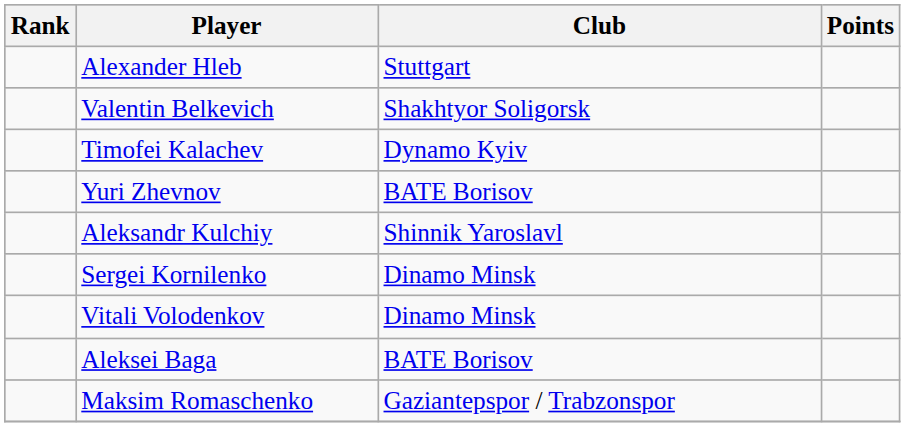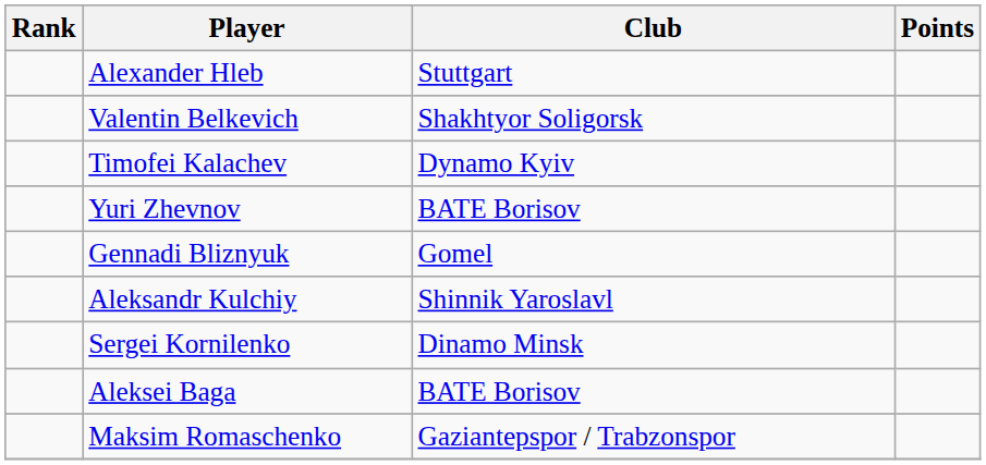 <table class="wikitable" style="font-size:95%;">
 <tr>
 <th>Rank</th>
 <th width="175pt">Player</th>
 <th width="260pt">Club</th>
 <th>Points</th>
 </tr>
 <tr>
 <td></td>
 <td><a href='#'>Alexander Hleb</a></td>
 <td> <a href='#'>Stuttgart</a></td>
 <td></td>
 </tr>
 <tr>
 <td></td>
 <td><a href='#'>Valentin Belkevich</a></td>
 <td> <a href='#'>Shakhtyor Soligorsk</a></td>
 <td></td>
 </tr>
 <tr>
 <td></td>
 <td><a href='#'>Timofei Kalachev</a></td>
 <td> <a href='#'>Dynamo Kyiv</a></td>
 <td></td>
 </tr>
 <tr>
 <td></td>
 <td><a href='#'>Yuri Zhevnov</a></td>
 <td> <a href='#'>BATE Borisov</a></td>
 <td></td>
 </tr>
 <tr>
 <td></td>
+<td><a href='#'>Gennadi Bliznyuk</a></td>
+<td> <a href='#'>Gomel</a></td>
+<td></td>
+</tr>
+<tr>
+<td></td>
 <td><a href='#'>Aleksandr Kulchiy</a></td>
 <td> <a href='#'>Shinnik Yaroslavl</a></td>
 <td></td>
 </tr>
 <tr>
 <td></td>
 <td><a href='#'>Sergei Kornilenko</a></td>
-<td> <a href='#'>Dinamo Minsk</a></td>
-<td></td>
-</tr>
-<tr>
-<td></td>
-<td><a href='#'>Vitali Volodenkov</a></td>
 <td> <a href='#'>Dinamo Minsk</a></td>
 <td></td>
 </tr>
 <tr>
 <td></td>
 <td><a href='#'>Aleksei Baga</a></td>
 <td> <a href='#'>BATE Borisov</a></td>
 <td></td>
 </tr>
 <tr>
 <td></td>
 <td><a href='#'>Maksim Romaschenko</a></td>
 <td> <a href='#'>Gaziantepspor</a> /  <a href='#'>Trabzonspor</a></td>
 <td></td>
 </tr>
 <tr>
 </tr>
 </table>
